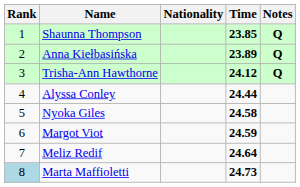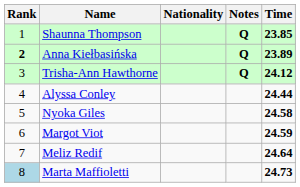 <table class="wikitable sortable" style="text-align:center">
 <tr>
 <th>Rank</th>
 <th>Name</th>
 <th>Nationality</th>
+<th>Notes</th>
 <th>Time</th>
-<th>Notes</th>
 </tr>
 <tr bgcolor=ccffcc>
 <td>1</td>
 <td align=left><a href='#'>Shaunna Thompson</a></td>
 <td align=left></td>
+<td><strong>Q</strong></td>
 <td><strong>23.85</strong></td>
-<td><strong>Q</strong></td>
 </tr>
 <tr bgcolor=ccffcc>
-<td>2</td>
+<td><strong>2</strong></td>
 <td align=left><a href='#'>Anna Kiełbasińska</a></td>
 <td align=left></td>
+<td><strong>Q</strong></td>
 <td><strong>23.89</strong></td>
-<td><strong>Q</strong></td>
 </tr>
 <tr bgcolor=ccffcc>
 <td>3</td>
 <td align=left><a href='#'>Trisha-Ann Hawthorne</a></td>
 <td align=left></td>
+<td><strong>Q</strong></td>
 <td><strong>24.12</strong></td>
-<td><strong>Q</strong></td>
 </tr>
 <tr>
 <td>4</td>
 <td align=left><a href='#'>Alyssa Conley</a></td>
 <td align=left></td>
+<td></td>
 <td><strong>24.44</strong></td>
-<td></td>
 </tr>
 <tr>
 <td>5</td>
 <td align=left><a href='#'>Nyoka Giles</a></td>
 <td align=left></td>
+<td></td>
 <td><strong>24.58</strong></td>
-<td></td>
 </tr>
 <tr>
 <td>6</td>
 <td align=left><a href='#'>Margot Viot</a></td>
 <td align=left></td>
+<td></td>
 <td><strong>24.59</strong></td>
-<td></td>
 </tr>
 <tr>
 <td>7</td>
 <td align=left><a href='#'>Meliz Redif</a></td>
 <td align=left></td>
+<td></td>
 <td><strong>24.64</strong></td>
-<td></td>
 </tr>
 <tr>
 <td style="background: lightblue;">8</td>
 <td align=left><a href='#'>Marta Maffioletti</a></td>
 <td align=left></td>
+<td></td>
 <td><strong>24.73</strong></td>
-<td></td>
 </tr>
 </table>
